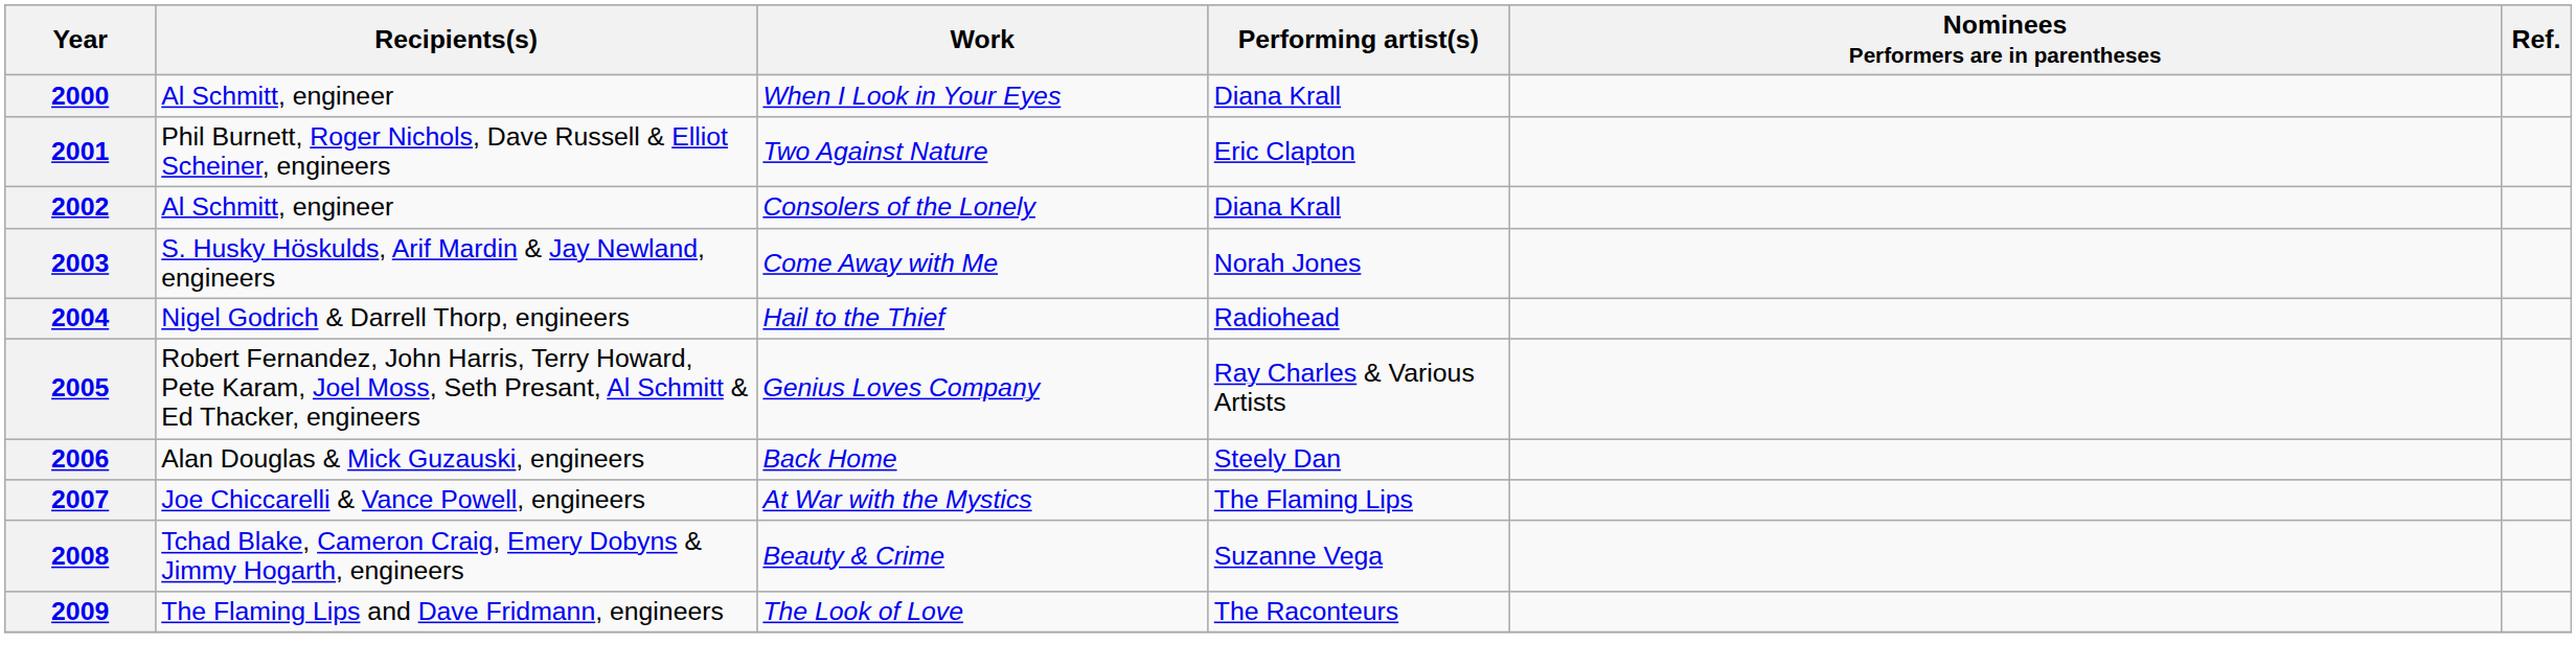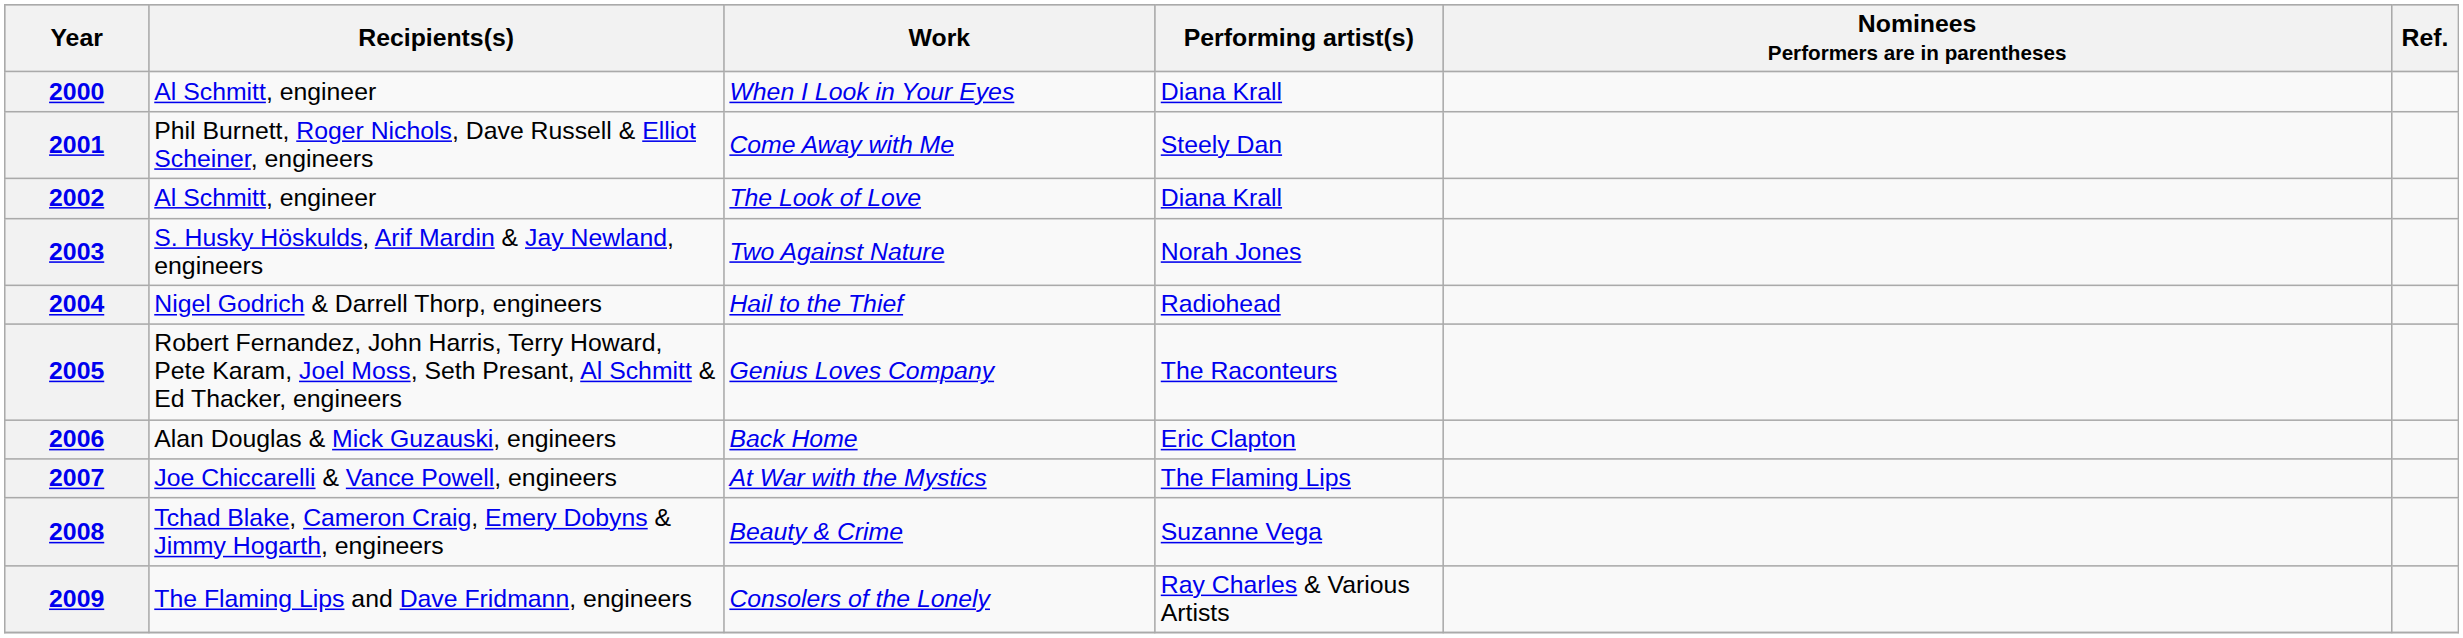 <table class="wikitable sortable" width="100%">
 <tr bgcolor="#bebebe">
 <th width="5%">Year</th>
 <th width="20%">Recipients(s)</th>
 <th width="15%">Work</th>
 <th width="10%">Performing artist(s)</th>
 <th width="33%" class=unsortable>Nominees<br><small>Performers are in parentheses</small></th>
 <th width="2%" class=unsortable>Ref.</th>
 </tr>
 <tr>
 <th scope="row" style="text-align:center;"><a href='#'>2000</a></th>
 <td><a href='#'>Al Schmitt</a>, engineer</td>
 <td><em><a href='#'>When I Look in Your Eyes</a></em></td>
 <td><a href='#'>Diana Krall</a></td>
 <td></td>
 <td style="text-align:center;"></td>
 </tr>
 <tr>
 <th scope="row" style="text-align:center;"><a href='#'>2001</a></th>
 <td>Phil Burnett, <a href='#'>Roger Nichols</a>, Dave Russell & <a href='#'>Elliot Scheiner</a>, engineers</td>
-<td><em><a href='#'>Two Against Nature</a></em></td>
-<td><a href='#'>Eric Clapton</a></td>
+<td><em><a href='#'>Come Away with Me</a></em></td>
+<td><a href='#'>Steely Dan</a></td>
 <td></td>
 <td style="text-align:center;"></td>
 </tr>
 <tr>
 <th scope="row" style="text-align:center;"><a href='#'>2002</a></th>
 <td><a href='#'>Al Schmitt</a>, engineer</td>
-<td><em><a href='#'>Consolers of the Lonely</a></em></td>
+<td><em><a href='#'>The Look of Love</a></em></td>
 <td><a href='#'>Diana Krall</a></td>
 <td></td>
 <td style="text-align:center;"></td>
 </tr>
 <tr>
 <th scope="row" style="text-align:center;"><a href='#'>2003</a></th>
 <td><a href='#'>S. Husky Höskulds</a>, <a href='#'>Arif Mardin</a> & <a href='#'>Jay Newland</a>, engineers</td>
-<td><em><a href='#'>Come Away with Me</a></em></td>
+<td><em><a href='#'>Two Against Nature</a></em></td>
 <td><a href='#'>Norah Jones</a></td>
 <td></td>
 <td style="text-align:center;"></td>
 </tr>
 <tr>
 <th scope="row" style="text-align:center;"><a href='#'>2004</a></th>
 <td><a href='#'>Nigel Godrich</a> & Darrell Thorp, engineers</td>
 <td><em><a href='#'>Hail to the Thief</a></em></td>
 <td><a href='#'>Radiohead</a></td>
 <td></td>
 <td style="text-align:center;"></td>
 </tr>
 <tr>
 <th scope="row" style="text-align:center;"><a href='#'>2005</a></th>
 <td>Robert Fernandez, John Harris, Terry Howard, Pete Karam, <a href='#'>Joel Moss</a>, Seth Presant, <a href='#'>Al Schmitt</a> & Ed Thacker, engineers</td>
 <td><em><a href='#'>Genius Loves Company</a></em></td>
-<td><a href='#'>Ray Charles</a> & Various Artists</td>
+<td><a href='#'>The Raconteurs</a></td>
 <td></td>
 <td style="text-align:center;"></td>
 </tr>
 <tr>
 <th scope="row" style="text-align:center;"><a href='#'>2006</a></th>
 <td>Alan Douglas & <a href='#'>Mick Guzauski</a>, engineers</td>
 <td><em><a href='#'>Back Home</a></em></td>
-<td><a href='#'>Steely Dan</a></td>
+<td><a href='#'>Eric Clapton</a></td>
 <td></td>
 <td style="text-align:center;"></td>
 </tr>
 <tr>
 <th scope="row" style="text-align:center;"><a href='#'>2007</a></th>
 <td><a href='#'>Joe Chiccarelli</a> & <a href='#'>Vance Powell</a>, engineers</td>
 <td><em><a href='#'>At War with the Mystics</a></em></td>
 <td><a href='#'>The Flaming Lips</a></td>
 <td></td>
 <td style="text-align:center;"></td>
 </tr>
 <tr>
 <th scope="row" style="text-align:center;"><a href='#'>2008</a></th>
 <td><a href='#'>Tchad Blake</a>, <a href='#'>Cameron Craig</a>, <a href='#'>Emery Dobyns</a> & <a href='#'>Jimmy Hogarth</a>, engineers</td>
 <td><em><a href='#'>Beauty & Crime</a></em></td>
 <td><a href='#'>Suzanne Vega</a></td>
 <td></td>
 <td style="text-align:center;"></td>
 </tr>
 <tr>
 <th scope="row" style="text-align:center;"><a href='#'>2009</a></th>
 <td><a href='#'>The Flaming Lips</a> and <a href='#'>Dave Fridmann</a>, engineers</td>
-<td><em><a href='#'>The Look of Love</a></em></td>
-<td><a href='#'>The Raconteurs</a></td>
+<td><em><a href='#'>Consolers of the Lonely</a></em></td>
+<td><a href='#'>Ray Charles</a> & Various Artists</td>
 <td></td>
 <td style="text-align:center;"></td>
 </tr>
 <tr>
 </tr>
 </table>
